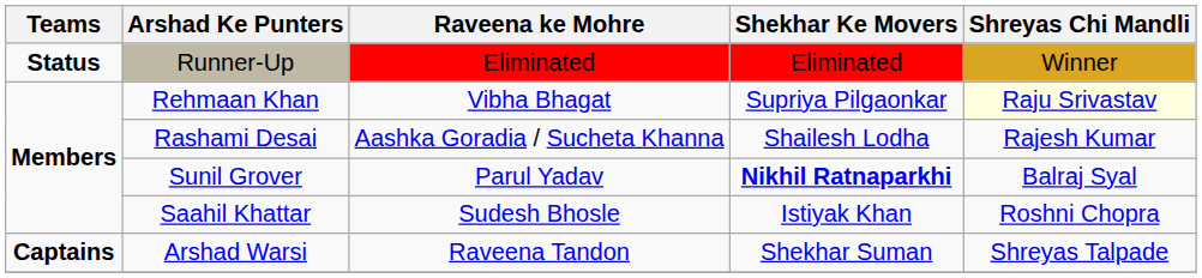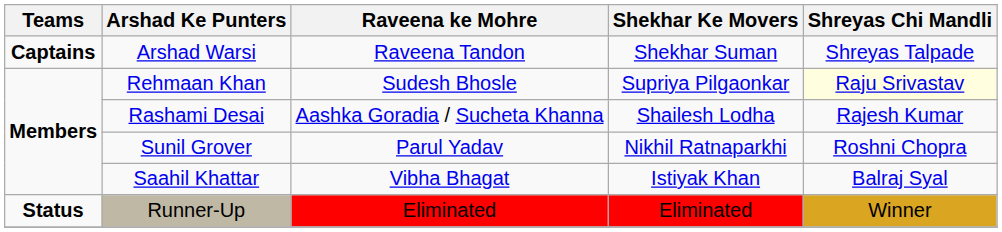 <table class="wikitable">
 <tr>
 <th>Teams</th>
 <th>Arshad Ke Punters</th>
 <th>Raveena ke Mohre</th>
 <th>Shekhar Ke Movers</th>
 <th>Shreyas Chi Mandli</th>
 </tr>
 <tr align="center">
-<td><strong>Status</strong></td>
-<td style="background: #BFB8A5">Runner-Up</td>
-<td style="background: #FF0000">Eliminated</td>
-<td style="background: #FF0000">Eliminated</td>
-<td style="background: #DAA520">Winner</td>
+<td><strong>Captains</strong></td>
+<td><a href='#'>Arshad Warsi</a></td>
+<td><a href='#'>Raveena Tandon</a></td>
+<td><a href='#'>Shekhar Suman</a></td>
+<td><a href='#'>Shreyas Talpade</a></td>
 </tr>
 <tr align="center">
 <td rowspan="4"><strong>Members</strong></td>
 <td><a href='#'>Rehmaan Khan</a></td>
-<td><a href='#'>Vibha Bhagat</a></td>
+<td><a href='#'>Sudesh Bhosle</a></td>
 <td><a href='#'>Supriya Pilgaonkar</a></td>
 <td style="background: lightyellow;"><a href='#'>Raju Srivastav</a></td>
 </tr>
 <tr align="center">
 <td><a href='#'>Rashami Desai</a></td>
 <td><a href='#'>Aashka Goradia</a> / <a href='#'>Sucheta Khanna</a></td>
 <td><a href='#'>Shailesh Lodha</a></td>
 <td><a href='#'>Rajesh Kumar</a></td>
 </tr>
 <tr align="center">
 <td><a href='#'>Sunil Grover</a></td>
 <td><a href='#'>Parul Yadav</a></td>
-<td><strong><a href='#'>Nikhil Ratnaparkhi</a></strong></td>
+<td><a href='#'>Nikhil Ratnaparkhi</a></td>
+<td><a href='#'>Roshni Chopra</a></td>
+</tr>
+<tr align="center">
+<td><a href='#'>Saahil Khattar</a></td>
+<td><a href='#'>Vibha Bhagat</a></td>
+<td><a href='#'>Istiyak Khan</a></td>
 <td><a href='#'>Balraj Syal</a></td>
 </tr>
 <tr align="center">
-<td><a href='#'>Saahil Khattar</a></td>
-<td><a href='#'>Sudesh Bhosle</a></td>
-<td><a href='#'>Istiyak Khan</a></td>
-<td><a href='#'>Roshni Chopra</a></td>
-</tr>
-<tr align="center">
-<td><strong>Captains</strong></td>
-<td><a href='#'>Arshad Warsi</a></td>
-<td><a href='#'>Raveena Tandon</a></td>
-<td><a href='#'>Shekhar Suman</a></td>
-<td><a href='#'>Shreyas Talpade</a></td>
+<td><strong>Status</strong></td>
+<td style="background: #BFB8A5">Runner-Up</td>
+<td style="background: #FF0000">Eliminated</td>
+<td style="background: #FF0000">Eliminated</td>
+<td style="background: #DAA520">Winner</td>
 </tr>
 <tr align="center">
 </tr>
 </table>
